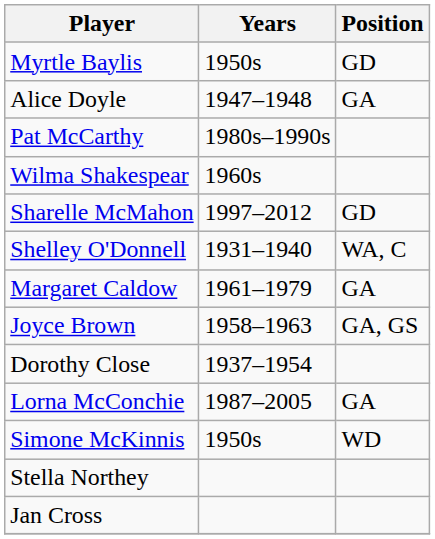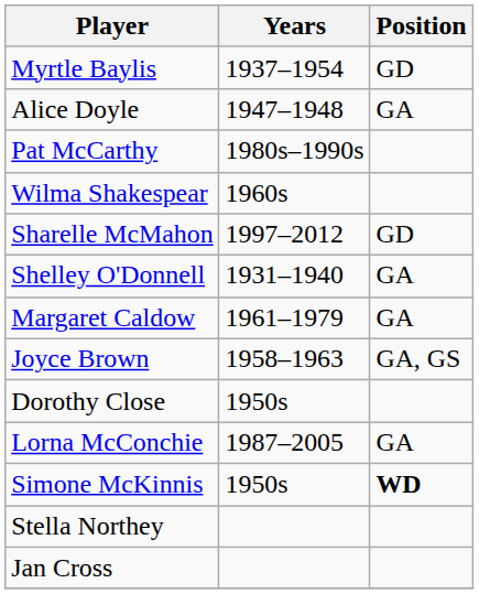 <table class="wikitable collapsible">
 <tr>
 <th>Player</th>
 <th>Years</th>
 <th>Position</th>
 </tr>
 <tr>
 <td><a href='#'>Myrtle Baylis</a></td>
-<td>1950s</td>
+<td>1937–1954</td>
 <td>GD</td>
 </tr>
 <tr>
 <td>Alice Doyle</td>
 <td>1947–1948</td>
 <td>GA</td>
 </tr>
 <tr>
 <td><a href='#'>Pat McCarthy</a></td>
 <td>1980s–1990s</td>
 <td></td>
 </tr>
 <tr>
 <td><a href='#'>Wilma Shakespear</a></td>
 <td>1960s</td>
 <td></td>
 </tr>
 <tr>
 <td><a href='#'>Sharelle McMahon</a></td>
 <td>1997–2012</td>
 <td>GD</td>
 </tr>
 <tr>
 <td><a href='#'>Shelley O'Donnell</a></td>
 <td>1931–1940</td>
-<td>WA, C</td>
+<td>GA</td>
 </tr>
 <tr>
 <td><a href='#'>Margaret Caldow</a></td>
 <td>1961–1979</td>
 <td>GA</td>
 </tr>
 <tr>
 <td><a href='#'>Joyce Brown</a></td>
 <td>1958–1963</td>
 <td>GA, GS</td>
 </tr>
 <tr>
 <td>Dorothy Close</td>
-<td>1937–1954</td>
+<td>1950s</td>
 <td></td>
 </tr>
 <tr>
 <td><a href='#'>Lorna McConchie</a></td>
 <td>1987–2005</td>
 <td>GA</td>
 </tr>
 <tr>
 <td><a href='#'>Simone McKinnis</a></td>
 <td>1950s</td>
-<td>WD</td>
+<td><strong>WD</strong></td>
 </tr>
 <tr>
 <td>Stella Northey</td>
 <td></td>
 <td></td>
 </tr>
 <tr>
 <td>Jan Cross</td>
 <td></td>
 <td></td>
 </tr>
 <tr>
 </tr>
 </table>
